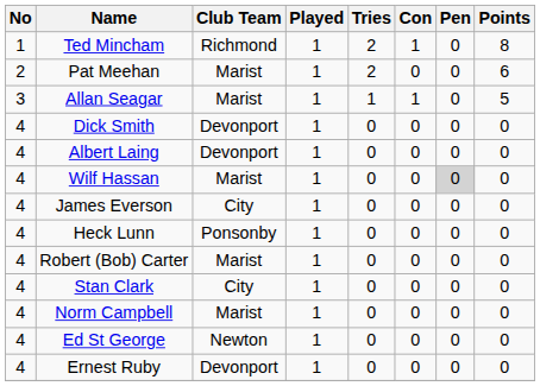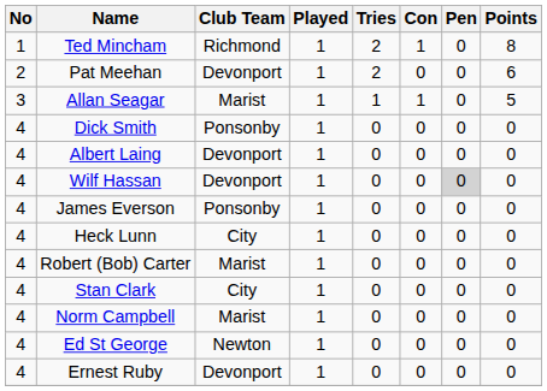 <table class="wikitable sortable" style="text-align: center;">
 <tr>
 <th>No</th>
 <th>Name</th>
 <th>Club Team</th>
 <th>Played</th>
 <th>Tries</th>
 <th>Con</th>
 <th>Pen</th>
 <th>Points</th>
 </tr>
 <tr>
 <td>1</td>
 <td><a href='#'>Ted Mincham</a></td>
 <td>Richmond</td>
 <td>1</td>
 <td>2</td>
 <td>1</td>
 <td>0</td>
 <td>8</td>
 </tr>
 <tr>
 <td>2</td>
 <td>Pat Meehan</td>
-<td>Marist</td>
+<td>Devonport</td>
 <td>1</td>
 <td>2</td>
 <td>0</td>
 <td>0</td>
 <td>6</td>
 </tr>
 <tr>
 <td>3</td>
 <td><a href='#'>Allan Seagar</a></td>
 <td>Marist</td>
 <td>1</td>
 <td>1</td>
 <td>1</td>
 <td>0</td>
 <td>5</td>
 </tr>
 <tr>
 <td>4</td>
 <td><a href='#'>Dick Smith</a></td>
-<td>Devonport</td>
+<td>Ponsonby</td>
 <td>1</td>
 <td>0</td>
 <td>0</td>
 <td>0</td>
 <td>0</td>
 </tr>
 <tr>
 <td>4</td>
 <td><a href='#'>Albert Laing</a></td>
 <td>Devonport</td>
 <td>1</td>
 <td>0</td>
 <td>0</td>
 <td>0</td>
 <td>0</td>
 </tr>
 <tr>
 <td>4</td>
 <td><a href='#'>Wilf Hassan</a></td>
-<td>Marist</td>
+<td>Devonport</td>
 <td>1</td>
 <td>0</td>
 <td>0</td>
 <td style="background: lightgrey;">0</td>
 <td>0</td>
 </tr>
 <tr>
 <td>4</td>
 <td>James Everson</td>
-<td>City</td>
+<td>Ponsonby</td>
 <td>1</td>
 <td>0</td>
 <td>0</td>
 <td>0</td>
 <td>0</td>
 </tr>
 <tr>
 <td>4</td>
 <td>Heck Lunn</td>
-<td>Ponsonby</td>
+<td>City</td>
 <td>1</td>
 <td>0</td>
 <td>0</td>
 <td>0</td>
 <td>0</td>
 </tr>
 <tr>
 <td>4</td>
 <td>Robert (Bob) Carter</td>
 <td>Marist</td>
 <td>1</td>
 <td>0</td>
 <td>0</td>
 <td>0</td>
 <td>0</td>
 </tr>
 <tr>
 <td>4</td>
 <td><a href='#'>Stan Clark</a></td>
 <td>City</td>
 <td>1</td>
 <td>0</td>
 <td>0</td>
 <td>0</td>
 <td>0</td>
 </tr>
 <tr>
 <td>4</td>
 <td><a href='#'>Norm Campbell</a></td>
 <td>Marist</td>
 <td>1</td>
 <td>0</td>
 <td>0</td>
 <td>0</td>
 <td>0</td>
 </tr>
 <tr>
 <td>4</td>
 <td><a href='#'>Ed St George</a></td>
 <td>Newton</td>
 <td>1</td>
 <td>0</td>
 <td>0</td>
 <td>0</td>
 <td>0</td>
 </tr>
 <tr>
 <td>4</td>
 <td>Ernest Ruby</td>
 <td>Devonport</td>
 <td>1</td>
 <td>0</td>
 <td>0</td>
 <td>0</td>
 <td>0</td>
 </tr>
 <tr>
 </tr>
 </table>
